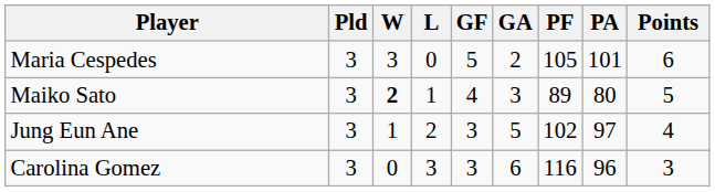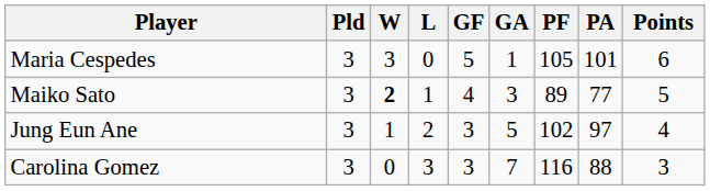 <table class=wikitable style="text-align:center">
 <tr>
 <th width=220>Player</th>
 <th width=20>Pld</th>
 <th width=20>W</th>
 <th width=20>L</th>
 <th width=20>GF</th>
 <th width=20>GA</th>
 <th width=20>PF</th>
 <th width=20>PA</th>
 <th width=50>Points</th>
 </tr>
 <tr>
 <td align=left> Maria Cespedes</td>
 <td>3</td>
 <td>3</td>
 <td>0</td>
 <td>5</td>
-<td>2</td>
+<td>1</td>
 <td>105</td>
 <td>101</td>
 <td>6</td>
 </tr>
 <tr>
 <td align=left> Maiko Sato</td>
 <td>3</td>
 <td><strong>2</strong></td>
 <td>1</td>
 <td>4</td>
 <td>3</td>
 <td>89</td>
-<td>80</td>
+<td>77</td>
 <td>5</td>
 </tr>
 <tr>
 <td align=left> Jung Eun Ane</td>
 <td>3</td>
 <td>1</td>
 <td>2</td>
 <td>3</td>
 <td>5</td>
 <td>102</td>
 <td>97</td>
 <td>4</td>
 </tr>
 <tr>
 <td align=left> Carolina Gomez</td>
 <td>3</td>
 <td>0</td>
 <td>3</td>
 <td>3</td>
-<td>6</td>
+<td>7</td>
 <td>116</td>
-<td>96</td>
+<td>88</td>
 <td>3</td>
 </tr>
 </table>
